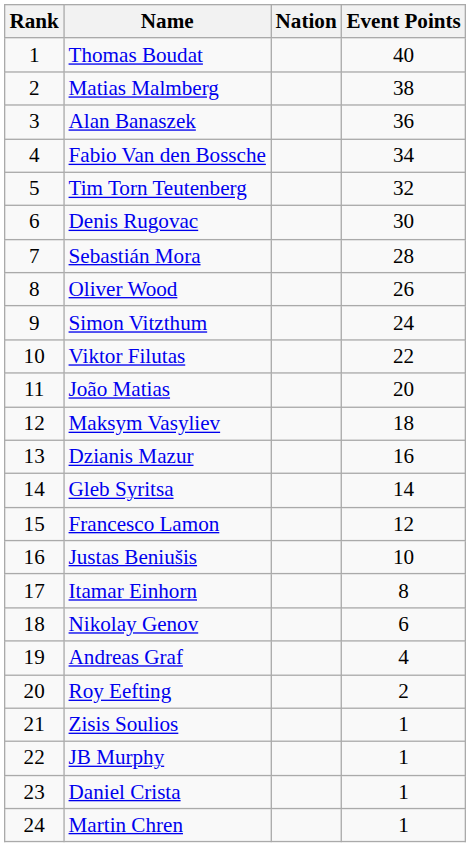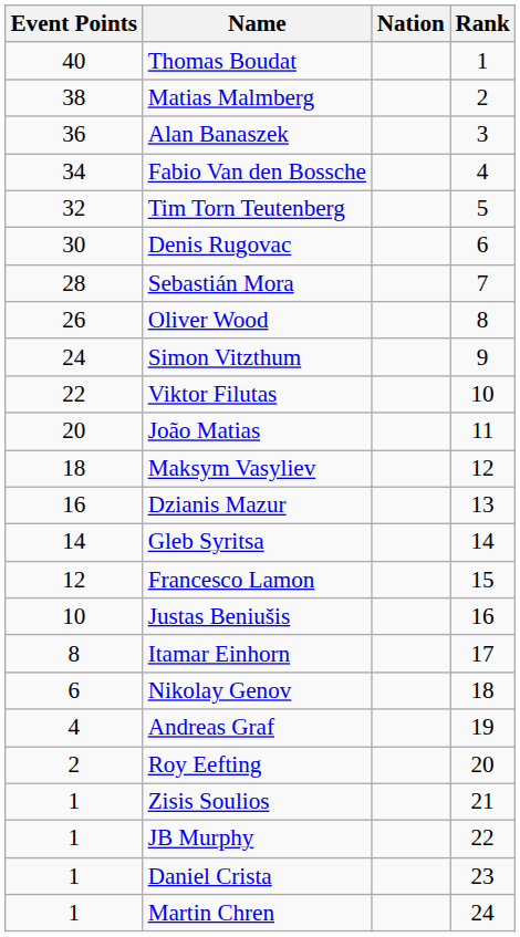 <table class="wikitable sortable" style="text-align:center">
 <tr>
-<th>Rank</th>
+<th>Event Points</th>
 <th>Name</th>
 <th>Nation</th>
-<th>Event Points</th>
+<th>Rank</th>
 </tr>
 <tr>
-<td>1</td>
+<td>40</td>
 <td align=left><a href='#'>Thomas Boudat</a></td>
 <td align=left></td>
-<td>40</td>
+<td>1</td>
 </tr>
 <tr>
-<td>2</td>
+<td>38</td>
 <td align=left><a href='#'>Matias Malmberg</a></td>
 <td align=left></td>
-<td>38</td>
+<td>2</td>
 </tr>
 <tr>
-<td>3</td>
+<td>36</td>
 <td align=left><a href='#'>Alan Banaszek</a></td>
 <td align=left></td>
-<td>36</td>
+<td>3</td>
 </tr>
 <tr>
-<td>4</td>
+<td>34</td>
 <td align=left><a href='#'>Fabio Van den Bossche</a></td>
 <td align=left></td>
-<td>34</td>
+<td>4</td>
 </tr>
 <tr>
-<td>5</td>
+<td>32</td>
 <td align=left><a href='#'>Tim Torn Teutenberg</a></td>
 <td align=left></td>
-<td>32</td>
+<td>5</td>
 </tr>
 <tr>
-<td>6</td>
+<td>30</td>
 <td align=left><a href='#'>Denis Rugovac</a></td>
 <td align=left></td>
-<td>30</td>
+<td>6</td>
 </tr>
 <tr>
-<td>7</td>
+<td>28</td>
 <td align=left><a href='#'>Sebastián Mora</a></td>
 <td align=left></td>
-<td>28</td>
+<td>7</td>
 </tr>
 <tr>
-<td>8</td>
+<td>26</td>
 <td align=left><a href='#'>Oliver Wood</a></td>
 <td align=left></td>
-<td>26</td>
+<td>8</td>
 </tr>
 <tr>
-<td>9</td>
+<td>24</td>
 <td align=left><a href='#'>Simon Vitzthum</a></td>
 <td align=left></td>
-<td>24</td>
+<td>9</td>
 </tr>
 <tr>
-<td>10</td>
+<td>22</td>
 <td align=left><a href='#'>Viktor Filutas</a></td>
 <td align=left></td>
-<td>22</td>
+<td>10</td>
 </tr>
 <tr>
-<td>11</td>
+<td>20</td>
 <td align=left><a href='#'>João Matias</a></td>
 <td align=left></td>
-<td>20</td>
+<td>11</td>
 </tr>
 <tr>
-<td>12</td>
+<td>18</td>
 <td align=left><a href='#'>Maksym Vasyliev</a></td>
 <td align=left></td>
-<td>18</td>
+<td>12</td>
 </tr>
 <tr>
-<td>13</td>
+<td>16</td>
 <td align=left><a href='#'>Dzianis Mazur</a></td>
 <td align=left></td>
-<td>16</td>
+<td>13</td>
 </tr>
 <tr>
 <td>14</td>
 <td align=left><a href='#'>Gleb Syritsa</a></td>
 <td align=left></td>
 <td>14</td>
 </tr>
 <tr>
-<td>15</td>
+<td>12</td>
 <td align=left><a href='#'>Francesco Lamon</a></td>
 <td align=left></td>
-<td>12</td>
+<td>15</td>
 </tr>
 <tr>
-<td>16</td>
+<td>10</td>
 <td align=left><a href='#'>Justas Beniušis</a></td>
 <td align=left></td>
-<td>10</td>
+<td>16</td>
 </tr>
 <tr>
-<td>17</td>
+<td>8</td>
 <td align=left><a href='#'>Itamar Einhorn</a></td>
 <td align=left></td>
-<td>8</td>
+<td>17</td>
 </tr>
 <tr>
-<td>18</td>
+<td>6</td>
 <td align=left><a href='#'>Nikolay Genov</a></td>
 <td align=left></td>
-<td>6</td>
+<td>18</td>
 </tr>
 <tr>
-<td>19</td>
+<td>4</td>
 <td align=left><a href='#'>Andreas Graf</a></td>
 <td align=left></td>
-<td>4</td>
+<td>19</td>
 </tr>
 <tr>
-<td>20</td>
+<td>2</td>
 <td align=left><a href='#'>Roy Eefting</a></td>
 <td align=left></td>
-<td>2</td>
+<td>20</td>
 </tr>
 <tr>
-<td>21</td>
+<td>1</td>
 <td align=left><a href='#'>Zisis Soulios</a></td>
 <td align=left></td>
-<td>1</td>
+<td>21</td>
 </tr>
 <tr>
-<td>22</td>
+<td>1</td>
 <td align=left><a href='#'>JB Murphy</a></td>
 <td align=left></td>
-<td>1</td>
+<td>22</td>
 </tr>
 <tr>
-<td>23</td>
+<td>1</td>
 <td align=left><a href='#'>Daniel Crista</a></td>
 <td align=left></td>
-<td>1</td>
+<td>23</td>
 </tr>
 <tr>
-<td>24</td>
+<td>1</td>
 <td align=left><a href='#'>Martin Chren</a></td>
 <td align=left></td>
-<td>1</td>
+<td>24</td>
 </tr>
 </table>
